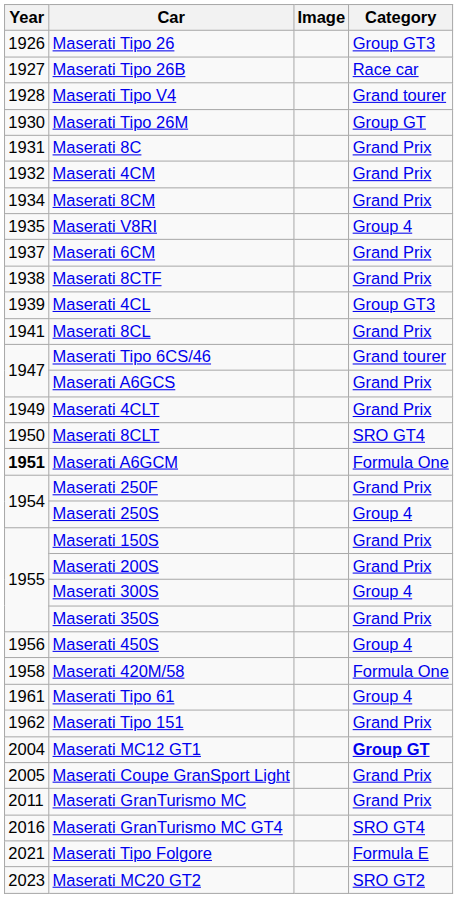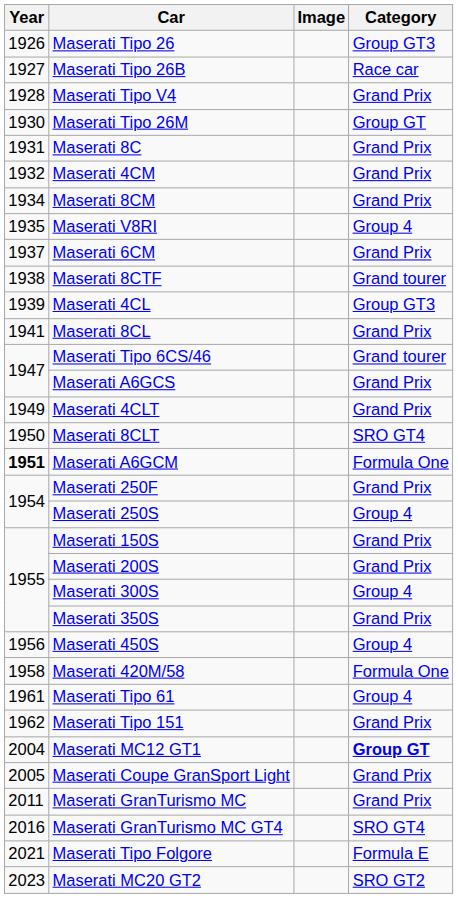 <table class="wikitable">
 <tr>
 <th>Year</th>
 <th>Car</th>
 <th>Image</th>
 <th>Category</th>
 </tr>
 <tr>
 <td>1926</td>
 <td><a href='#'>Maserati Tipo 26</a></td>
 <td></td>
 <td><a href='#'>Group GT3</a></td>
 </tr>
 <tr>
 <td>1927</td>
 <td><a href='#'>Maserati Tipo 26B</a></td>
 <td></td>
 <td><a href='#'>Race car</a></td>
 </tr>
 <tr>
 <td>1928</td>
 <td><a href='#'>Maserati Tipo V4</a></td>
 <td></td>
-<td><a href='#'>Grand tourer</a></td>
+<td><a href='#'>Grand Prix</a></td>
 </tr>
 <tr>
 <td>1930</td>
 <td><a href='#'>Maserati Tipo 26M</a></td>
 <td></td>
 <td><a href='#'>Group GT</a></td>
 </tr>
 <tr>
 <td>1931</td>
 <td><a href='#'>Maserati 8C</a></td>
 <td></td>
 <td><a href='#'>Grand Prix</a></td>
 </tr>
 <tr>
 <td>1932</td>
 <td><a href='#'>Maserati 4CM</a></td>
 <td></td>
 <td><a href='#'>Grand Prix</a></td>
 </tr>
 <tr>
 <td>1934</td>
 <td><a href='#'>Maserati 8CM</a></td>
 <td></td>
 <td><a href='#'>Grand Prix</a></td>
 </tr>
 <tr>
 <td>1935</td>
 <td><a href='#'>Maserati V8RI</a></td>
 <td></td>
 <td><a href='#'>Group 4</a></td>
 </tr>
 <tr>
 <td>1937</td>
 <td><a href='#'>Maserati 6CM</a></td>
 <td></td>
 <td><a href='#'>Grand Prix</a></td>
 </tr>
 <tr>
 <td>1938</td>
 <td><a href='#'>Maserati 8CTF</a></td>
 <td></td>
-<td><a href='#'>Grand Prix</a></td>
+<td><a href='#'>Grand tourer</a></td>
 </tr>
 <tr>
 <td>1939</td>
 <td><a href='#'>Maserati 4CL</a></td>
 <td></td>
 <td><a href='#'>Group GT3</a></td>
 </tr>
 <tr>
 <td>1941</td>
 <td><a href='#'>Maserati 8CL</a></td>
 <td></td>
 <td><a href='#'>Grand Prix</a></td>
 </tr>
 <tr>
 <td rowspan="2">1947</td>
 <td><a href='#'>Maserati Tipo 6CS/46</a></td>
 <td></td>
 <td><a href='#'>Grand tourer</a></td>
 </tr>
 <tr>
 <td><a href='#'>Maserati A6GCS</a></td>
 <td></td>
 <td><a href='#'>Grand Prix</a></td>
 </tr>
 <tr>
 <td>1949</td>
 <td><a href='#'>Maserati 4CLT</a></td>
 <td></td>
 <td><a href='#'>Grand Prix</a></td>
 </tr>
 <tr>
 <td>1950</td>
 <td><a href='#'>Maserati 8CLT</a></td>
 <td></td>
 <td><a href='#'>SRO GT4</a></td>
 </tr>
 <tr>
 <td><strong>1951</strong></td>
 <td><a href='#'>Maserati A6GCM</a></td>
 <td></td>
 <td><a href='#'>Formula One</a></td>
 </tr>
 <tr>
 <td rowspan="2">1954</td>
 <td><a href='#'>Maserati 250F</a></td>
 <td></td>
 <td><a href='#'>Grand Prix</a></td>
 </tr>
 <tr>
 <td><a href='#'>Maserati 250S</a></td>
 <td></td>
 <td><a href='#'>Group 4</a></td>
 </tr>
 <tr>
 <td rowspan="4">1955</td>
 <td><a href='#'>Maserati 150S</a></td>
 <td></td>
 <td><a href='#'>Grand Prix</a></td>
 </tr>
 <tr>
 <td><a href='#'>Maserati 200S</a></td>
 <td></td>
 <td><a href='#'>Grand Prix</a></td>
 </tr>
 <tr>
 <td><a href='#'>Maserati 300S</a></td>
 <td></td>
 <td><a href='#'>Group 4</a></td>
 </tr>
 <tr>
 <td><a href='#'>Maserati 350S</a></td>
 <td></td>
 <td><a href='#'>Grand Prix</a></td>
 </tr>
 <tr>
 <td>1956</td>
 <td><a href='#'>Maserati 450S</a></td>
 <td></td>
 <td><a href='#'>Group 4</a></td>
 </tr>
 <tr>
 <td>1958</td>
 <td><a href='#'>Maserati 420M/58</a></td>
 <td></td>
 <td><a href='#'>Formula One</a></td>
 </tr>
 <tr>
 <td>1961</td>
 <td><a href='#'>Maserati Tipo 61</a></td>
 <td></td>
 <td><a href='#'>Group 4</a></td>
 </tr>
 <tr>
 <td>1962</td>
 <td><a href='#'>Maserati Tipo 151</a></td>
 <td></td>
 <td><a href='#'>Grand Prix</a></td>
 </tr>
 <tr>
 <td>2004</td>
 <td><a href='#'>Maserati MC12 GT1</a></td>
 <td></td>
 <td><strong><a href='#'>Group GT</a></strong></td>
 </tr>
 <tr>
 <td>2005</td>
 <td><a href='#'>Maserati Coupe GranSport Light</a></td>
 <td></td>
 <td><a href='#'>Grand Prix</a></td>
 </tr>
 <tr>
 <td>2011</td>
 <td><a href='#'>Maserati GranTurismo MC</a></td>
 <td></td>
 <td><a href='#'>Grand Prix</a></td>
 </tr>
 <tr>
 <td>2016</td>
 <td><a href='#'>Maserati GranTurismo MC GT4</a></td>
 <td></td>
 <td><a href='#'>SRO GT4</a></td>
 </tr>
 <tr>
 <td>2021</td>
 <td><a href='#'>Maserati Tipo Folgore</a></td>
 <td></td>
 <td><a href='#'>Formula E</a></td>
 </tr>
 <tr>
 <td>2023</td>
 <td><a href='#'>Maserati MC20 GT2</a></td>
 <td></td>
 <td><a href='#'>SRO GT2</a></td>
 </tr>
 </table>
